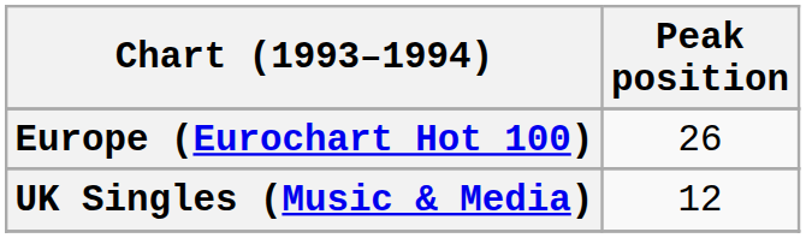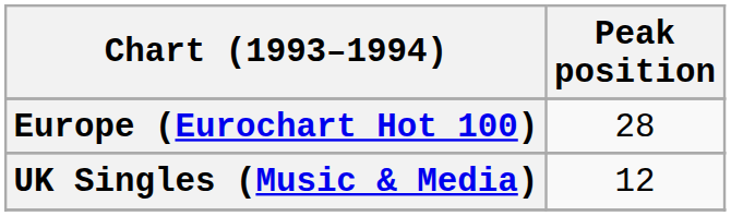 <table class="wikitable sortable plainrowheaders" style="text-align:center">
 <tr>
 <th>Chart (1993–1994)</th>
 <th>Peak<br>position</th>
 </tr>
 <tr>
 </tr>
 <tr>
 </tr>
 <tr>
 <th scope="row">Europe (<a href='#'>Eurochart Hot 100</a>)</th>
-<td>26</td>
+<td>28</td>
 </tr>
 <tr>
 </tr>
 <tr>
 </tr>
 <tr>
 </tr>
 <tr>
 </tr>
 <tr>
 </tr>
 <tr>
 <th scope="row">UK Singles (<a href='#'>Music & Media</a>)</th>
 <td>12</td>
 </tr>
 <tr>
 </tr>
 <tr>
 </tr>
 </table>
